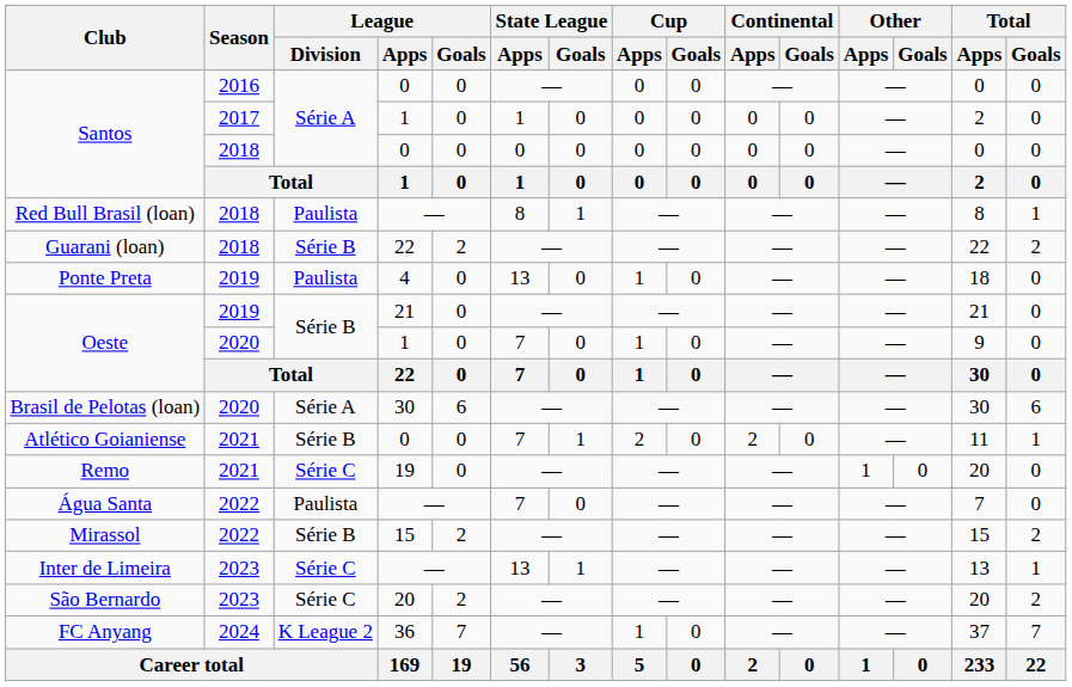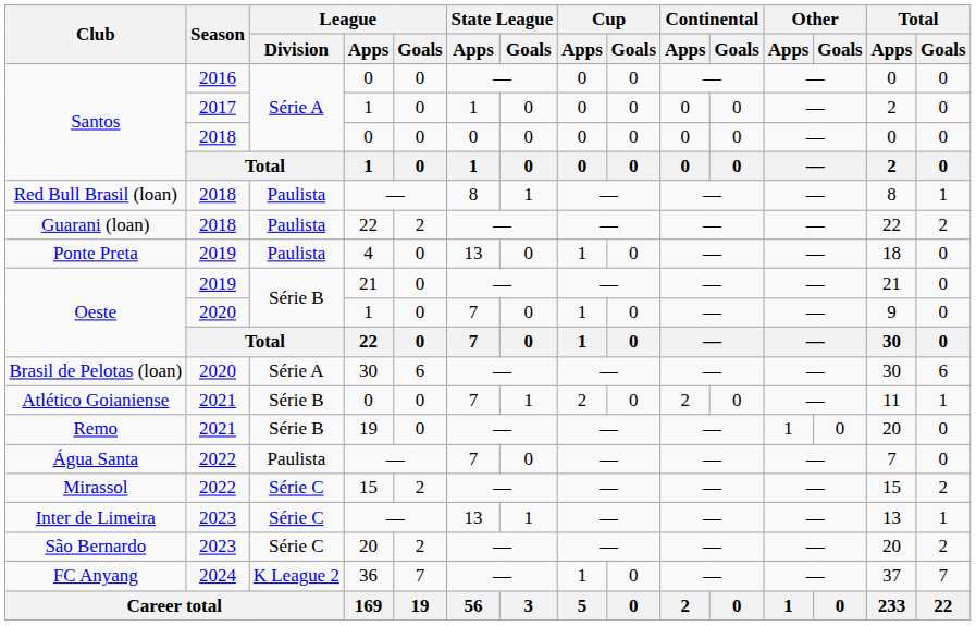 <table class="wikitable" style="text-align: center;">
 <tr>
 <th rowspan="2">Club</th>
 <th rowspan="2">Season</th>
 <th colspan="3">League</th>
 <th colspan="2">State League</th>
 <th colspan="2">Cup</th>
 <th colspan="2">Continental</th>
 <th colspan="2">Other</th>
 <th colspan="2">Total</th>
 </tr>
 <tr>
 <th>Division</th>
 <th>Apps</th>
 <th>Goals</th>
 <th>Apps</th>
 <th>Goals</th>
 <th>Apps</th>
 <th>Goals</th>
 <th>Apps</th>
 <th>Goals</th>
 <th>Apps</th>
 <th>Goals</th>
 <th>Apps</th>
 <th>Goals</th>
 </tr>
 <tr>
 <td rowspan="4" valign="center"><a href='#'>Santos</a></td>
 <td><a href='#'>2016</a></td>
 <td rowspan="3"><a href='#'>Série A</a></td>
 <td>0</td>
 <td>0</td>
 <td colspan="2">—</td>
 <td>0</td>
 <td>0</td>
 <td colspan="2">—</td>
 <td colspan="2">—</td>
 <td>0</td>
 <td>0</td>
 </tr>
 <tr>
 <td><a href='#'>2017</a></td>
 <td>1</td>
 <td>0</td>
 <td>1</td>
 <td>0</td>
 <td>0</td>
 <td>0</td>
 <td>0</td>
 <td>0</td>
 <td colspan="2">—</td>
 <td>2</td>
 <td>0</td>
 </tr>
 <tr>
 <td><a href='#'>2018</a></td>
 <td>0</td>
 <td>0</td>
 <td>0</td>
 <td>0</td>
 <td>0</td>
 <td>0</td>
 <td>0</td>
 <td>0</td>
 <td colspan="2">—</td>
 <td>0</td>
 <td>0</td>
 </tr>
 <tr>
 <th colspan="2">Total</th>
 <th>1</th>
 <th>0</th>
 <th>1</th>
 <th>0</th>
 <th>0</th>
 <th>0</th>
 <th>0</th>
 <th>0</th>
 <th colspan="2">—</th>
 <th>2</th>
 <th>0</th>
 </tr>
 <tr>
 <td valign="center"><a href='#'>Red Bull Brasil</a> (loan)</td>
 <td><a href='#'>2018</a></td>
 <td><a href='#'>Paulista</a></td>
 <td colspan="2">—</td>
 <td>8</td>
 <td>1</td>
 <td colspan="2">—</td>
 <td colspan="2">—</td>
 <td colspan="2">—</td>
 <td>8</td>
 <td>1</td>
 </tr>
 <tr>
 <td valign="center"><a href='#'>Guarani</a> (loan)</td>
 <td><a href='#'>2018</a></td>
-<td><a href='#'>Série B</a></td>
+<td><a href='#'>Paulista</a></td>
 <td>22</td>
 <td>2</td>
 <td colspan="2">—</td>
 <td colspan="2">—</td>
 <td colspan="2">—</td>
 <td colspan="2">—</td>
 <td>22</td>
 <td>2</td>
 </tr>
 <tr>
 <td valign="center"><a href='#'>Ponte Preta</a></td>
 <td><a href='#'>2019</a></td>
 <td><a href='#'>Paulista</a></td>
 <td>4</td>
 <td>0</td>
 <td>13</td>
 <td>0</td>
 <td>1</td>
 <td>0</td>
 <td colspan="2">—</td>
 <td colspan="2">—</td>
 <td>18</td>
 <td>0</td>
 </tr>
 <tr>
 <td rowspan="3" valign="center"><a href='#'>Oeste</a></td>
 <td><a href='#'>2019</a></td>
 <td rowspan="2">Série B</td>
 <td>21</td>
 <td>0</td>
 <td colspan="2">—</td>
 <td colspan="2">—</td>
 <td colspan="2">—</td>
 <td colspan="2">—</td>
 <td>21</td>
 <td>0</td>
 </tr>
 <tr>
 <td><a href='#'>2020</a></td>
 <td>1</td>
 <td>0</td>
 <td>7</td>
 <td>0</td>
 <td>1</td>
 <td>0</td>
 <td colspan="2">—</td>
 <td colspan="2">—</td>
 <td>9</td>
 <td>0</td>
 </tr>
 <tr>
 <th colspan="2">Total</th>
 <th>22</th>
 <th>0</th>
 <th>7</th>
 <th>0</th>
 <th>1</th>
 <th>0</th>
 <th colspan="2">—</th>
 <th colspan="2">—</th>
 <th>30</th>
 <th>0</th>
 </tr>
 <tr>
 <td valign="center"><a href='#'>Brasil de Pelotas</a> (loan)</td>
 <td><a href='#'>2020</a></td>
 <td>Série A</td>
 <td>30</td>
 <td>6</td>
 <td colspan="2">—</td>
 <td colspan="2">—</td>
 <td colspan="2">—</td>
 <td colspan="2">—</td>
 <td>30</td>
 <td>6</td>
 </tr>
 <tr>
 <td valign="center"><a href='#'>Atlético Goianiense</a></td>
 <td><a href='#'>2021</a></td>
 <td>Série B</td>
 <td>0</td>
 <td>0</td>
 <td>7</td>
 <td>1</td>
 <td>2</td>
 <td>0</td>
 <td>2</td>
 <td>0</td>
 <td colspan="2">—</td>
 <td>11</td>
 <td>1</td>
 </tr>
 <tr>
 <td valign="center"><a href='#'>Remo</a></td>
 <td><a href='#'>2021</a></td>
-<td><a href='#'>Série C</a></td>
+<td>Série B</td>
 <td>19</td>
 <td>0</td>
 <td colspan="2">—</td>
 <td colspan="2">—</td>
 <td colspan="2">—</td>
 <td>1</td>
 <td>0</td>
 <td>20</td>
 <td>0</td>
 </tr>
 <tr>
 <td valign="center"><a href='#'>Água Santa</a></td>
 <td><a href='#'>2022</a></td>
 <td>Paulista</td>
 <td colspan="2">—</td>
 <td>7</td>
 <td>0</td>
 <td colspan="2">—</td>
 <td colspan="2">—</td>
 <td colspan="2">—</td>
 <td>7</td>
 <td>0</td>
 </tr>
 <tr>
 <td valign="center"><a href='#'>Mirassol</a></td>
 <td><a href='#'>2022</a></td>
-<td>Série B</td>
+<td><a href='#'>Série C</a></td>
 <td>15</td>
 <td>2</td>
 <td colspan="2">—</td>
 <td colspan="2">—</td>
 <td colspan="2">—</td>
 <td colspan="2">—</td>
 <td>15</td>
 <td>2</td>
 </tr>
 <tr>
 <td valign="center"><a href='#'>Inter de Limeira</a></td>
 <td><a href='#'>2023</a></td>
 <td><a href='#'>Série C</a></td>
 <td colspan="2">—</td>
 <td>13</td>
 <td>1</td>
 <td colspan="2">—</td>
 <td colspan="2">—</td>
 <td colspan="2">—</td>
 <td>13</td>
 <td>1</td>
 </tr>
 <tr>
 <td valign="center"><a href='#'>São Bernardo</a></td>
 <td><a href='#'>2023</a></td>
 <td>Série C</td>
 <td>20</td>
 <td>2</td>
 <td colspan="2">—</td>
 <td colspan="2">—</td>
 <td colspan="2">—</td>
 <td colspan="2">—</td>
 <td>20</td>
 <td>2</td>
 </tr>
 <tr>
 <td valign="center"><a href='#'>FC Anyang</a></td>
 <td><a href='#'>2024</a></td>
 <td><a href='#'>K League 2</a></td>
 <td>36</td>
 <td>7</td>
 <td colspan="2">—</td>
 <td>1</td>
 <td>0</td>
 <td colspan="2">—</td>
 <td colspan="2">—</td>
 <td>37</td>
 <td>7</td>
 </tr>
 <tr>
 <th colspan="3"><strong>Career total</strong></th>
 <th>169</th>
 <th>19</th>
 <th>56</th>
 <th>3</th>
 <th>5</th>
 <th>0</th>
 <th>2</th>
 <th>0</th>
 <th>1</th>
 <th>0</th>
 <th>233</th>
 <th>22</th>
 </tr>
 </table>
